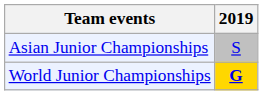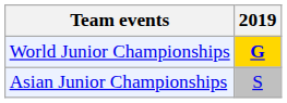 <table style='font-size: 90%; text-align:center;' class='wikitable'>
 <tr>
 <th>Team events</th>
 <th>2019</th>
 </tr>
 <tr>
+<td bgcolor="#ECF2FF"; align="left"><a href='#'>World Junior Championships</a></td>
+<td bgcolor=gold><a href='#'><strong>G</strong></a></td>
+</tr>
+<tr>
 <td bgcolor="#ECF2FF"; align="left"><a href='#'>Asian Junior Championships</a></td>
 <td bgcolor=silver><a href='#'>S</a></td>
 </tr>
-<tr>
-<td bgcolor="#ECF2FF"; align="left"><a href='#'>World Junior Championships</a></td>
-<td bgcolor=gold><a href='#'><strong>G</strong></a></td>
-</tr>
 </table>
